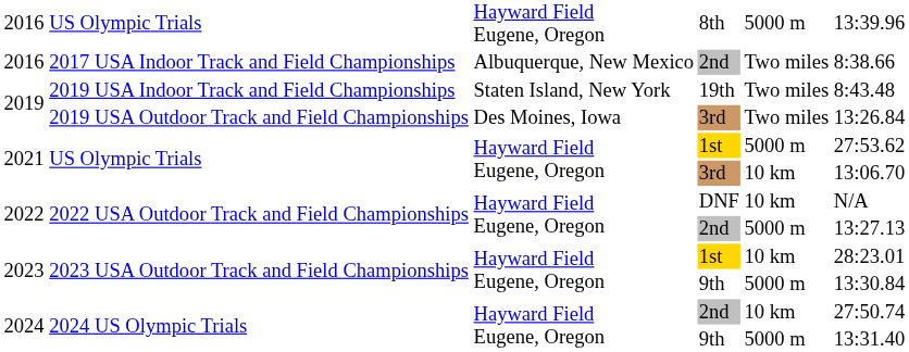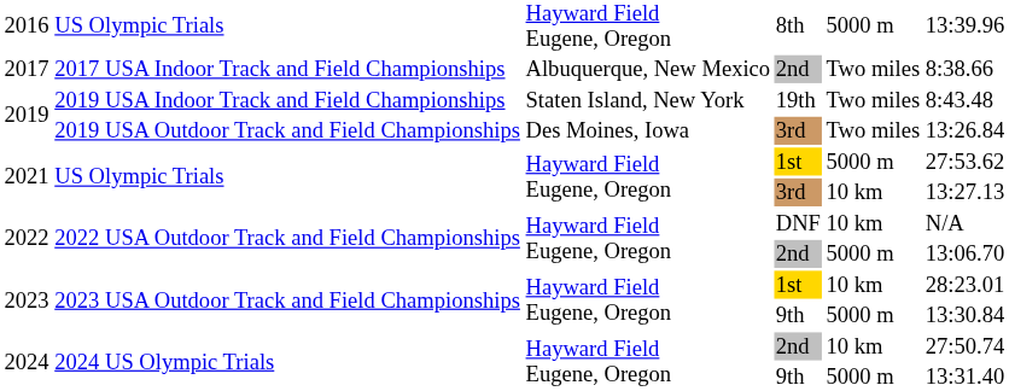 <table>
 <tr>
 <td>2016</td>
 <td><a href='#'>US Olympic Trials</a></td>
 <td><a href='#'>Hayward Field</a><br>Eugene, Oregon</td>
 <td>8th</td>
 <td>5000 m</td>
 <td>13:39.96</td>
 </tr>
 <tr>
-<td>2016</td>
+<td>2017</td>
 <td><a href='#'>2017 USA Indoor Track and Field Championships</a></td>
 <td>Albuquerque, New Mexico</td>
 <td bgcolor=silver>2nd</td>
 <td>Two miles</td>
 <td>8:38.66</td>
 </tr>
 <tr>
 <td rowspan=2>2019</td>
 <td><a href='#'>2019 USA Indoor Track and Field Championships</a></td>
 <td>Staten Island, New York</td>
 <td>19th</td>
 <td>Two miles</td>
 <td>8:43.48</td>
 </tr>
 <tr>
 <td><a href='#'>2019 USA Outdoor Track and Field Championships</a></td>
 <td>Des Moines, Iowa</td>
 <td style="background:#c96;">3rd</td>
 <td>Two miles</td>
 <td>13:26.84</td>
 </tr>
 <tr>
 <td rowspan=2>2021</td>
 <td rowspan=2><a href='#'>US Olympic Trials</a></td>
 <td rowspan=2><a href='#'>Hayward Field</a><br>Eugene, Oregon</td>
 <td bgcolor=gold>1st</td>
 <td>5000 m</td>
 <td>27:53.62</td>
 </tr>
 <tr>
 <td style="background:#c96;">3rd</td>
 <td>10 km</td>
-<td>13:06.70</td>
+<td>13:27.13</td>
 </tr>
 <tr>
 <td rowspan=2>2022</td>
 <td rowspan=2><a href='#'>2022 USA Outdoor Track and Field Championships</a></td>
 <td rowspan=2><a href='#'>Hayward Field</a><br>Eugene, Oregon</td>
 <td>DNF</td>
 <td>10 km</td>
 <td>N/A</td>
 </tr>
 <tr>
 <td bgcolor=silver>2nd</td>
 <td>5000 m</td>
-<td>13:27.13</td>
+<td>13:06.70</td>
 </tr>
 <tr>
 <td rowspan=2>2023</td>
 <td rowspan=2><a href='#'>2023 USA Outdoor Track and Field Championships</a></td>
 <td rowspan=2><a href='#'>Hayward Field</a><br>Eugene, Oregon</td>
 <td bgcolor=gold>1st</td>
 <td>10 km</td>
 <td>28:23.01</td>
 </tr>
 <tr>
 <td>9th</td>
 <td>5000 m</td>
 <td>13:30.84</td>
 </tr>
 <tr>
 <td rowspan=2>2024</td>
 <td rowspan=2><a href='#'>2024 US Olympic Trials</a></td>
 <td rowspan=2><a href='#'>Hayward Field</a><br>Eugene, Oregon</td>
 <td bgcolor=silver>2nd</td>
 <td>10 km</td>
 <td>27:50.74</td>
 </tr>
 <tr>
 <td>9th</td>
 <td>5000 m</td>
 <td>13:31.40</td>
 </tr>
 </table>
